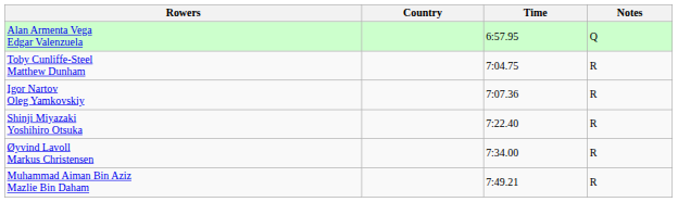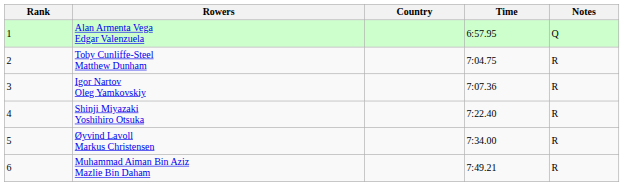 <table class="wikitable" width=50%>
 <tr>
+<th>Rank</th>
 <th>Rowers</th>
 <th>Country</th>
 <th>Time</th>
 <th>Notes</th>
 </tr>
 <tr bgcolor=ccffcc>
+<td>1</td>
 <td><a href='#'>Alan Armenta Vega</a><br><a href='#'>Edgar Valenzuela</a></td>
 <td></td>
 <td>6:57.95</td>
 <td>Q</td>
 </tr>
 <tr>
+<td>2</td>
 <td><a href='#'>Toby Cunliffe-Steel</a><br><a href='#'>Matthew Dunham</a></td>
 <td></td>
 <td>7:04.75</td>
 <td>R</td>
 </tr>
 <tr>
+<td>3</td>
 <td><a href='#'>Igor Nartov</a><br><a href='#'>Oleg Yamkovskiy</a></td>
 <td></td>
 <td>7:07.36</td>
 <td>R</td>
 </tr>
 <tr>
+<td>4</td>
 <td><a href='#'>Shinji Miyazaki</a><br><a href='#'>Yoshihiro Otsuka</a></td>
 <td></td>
 <td>7:22.40</td>
 <td>R</td>
 </tr>
 <tr>
+<td>5</td>
 <td><a href='#'>Øyvind Lavoll</a><br><a href='#'>Markus Christensen</a></td>
 <td></td>
 <td>7:34.00</td>
 <td>R</td>
 </tr>
 <tr>
+<td>6</td>
 <td><a href='#'>Muhammad Aiman Bin Aziz</a><br><a href='#'>Mazlie Bin Daham</a></td>
 <td></td>
 <td>7:49.21</td>
 <td>R</td>
 </tr>
 </table>
